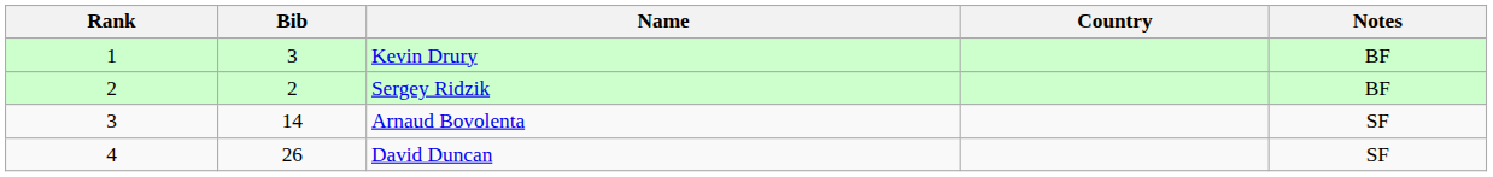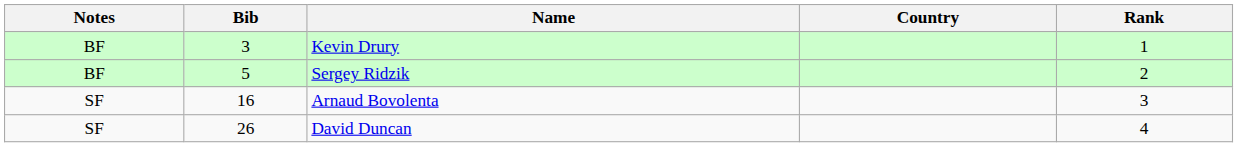 <table class="wikitable" style="text-align:center;" width=90%>
 <tr>
-<th>Rank</th>
+<th>Notes</th>
 <th>Bib</th>
 <th>Name</th>
 <th>Country</th>
-<th>Notes</th>
+<th>Rank</th>
 </tr>
 <tr bgcolor=ccffcc>
-<td>1</td>
+<td>BF</td>
 <td>3</td>
 <td align=left><a href='#'>Kevin Drury</a></td>
 <td align="left"></td>
-<td>BF</td>
+<td>1</td>
 </tr>
 <tr bgcolor=ccffcc>
-<td>2</td>
-<td>2</td>
+<td>BF</td>
+<td>5</td>
 <td align=left><a href='#'>Sergey Ridzik</a></td>
 <td align="left"></td>
-<td>BF</td>
+<td>2</td>
 </tr>
 <tr>
-<td>3</td>
-<td>14</td>
+<td>SF</td>
+<td>16</td>
 <td align=left><a href='#'>Arnaud Bovolenta</a></td>
 <td align="left"></td>
-<td>SF</td>
+<td>3</td>
 </tr>
 <tr>
-<td>4</td>
+<td>SF</td>
 <td>26</td>
 <td align=left><a href='#'>David Duncan</a></td>
 <td align="left"></td>
-<td>SF</td>
+<td>4</td>
 </tr>
 </table>
